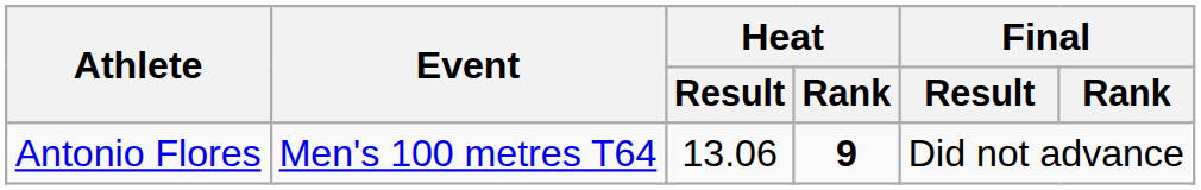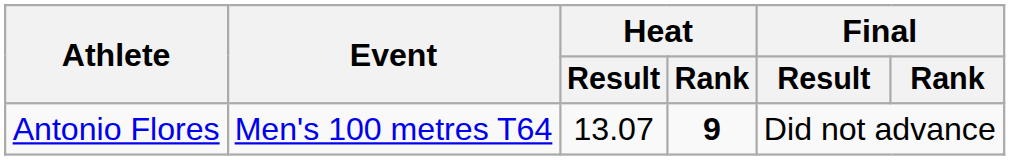 <table class="wikitable" style="text-align: center; font-size:90%">
 <tr>
 <th rowspan="2">Athlete</th>
 <th rowspan="2">Event</th>
 <th colspan="2">Heat</th>
 <th colspan="2">Final</th>
 </tr>
 <tr style="font-size:95%">
 <th>Result</th>
 <th>Rank</th>
 <th>Result</th>
 <th>Rank</th>
 </tr>
 <tr>
 <td align=left><a href='#'>Antonio Flores</a></td>
 <td align=left><a href='#'>Men's 100 metres T64</a></td>
-<td>13.06</td>
+<td>13.07</td>
 <td><strong>9</strong></td>
 <td colspan="2">Did not advance</td>
 </tr>
 </table>
